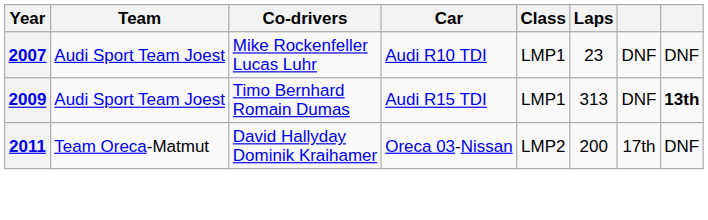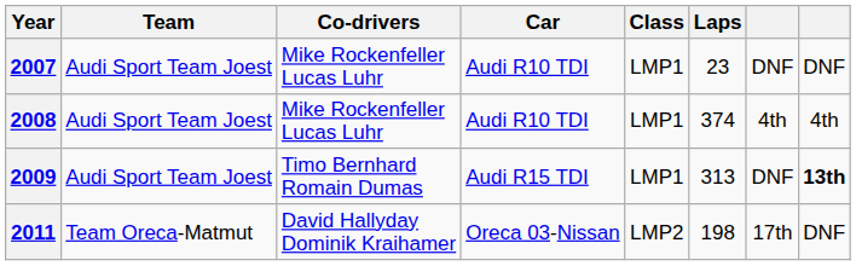 <table class="wikitable" style="text-align:center; font-size:90%">
 <tr>
 <th>Year</th>
 <th>Team</th>
 <th>Co-drivers</th>
 <th>Car</th>
 <th>Class</th>
 <th>Laps</th>
 <th></th>
 <th></th>
 </tr>
 <tr>
 <th><a href='#'>2007</a></th>
 <td align="left" nowrap> <a href='#'>Audi Sport Team Joest</a></td>
 <td align="left" nowrap> <a href='#'>Mike Rockenfeller</a><br> <a href='#'>Lucas Luhr</a></td>
 <td align="left" nowrap><a href='#'>Audi R10 TDI</a></td>
 <td>LMP1</td>
 <td>23</td>
 <td>DNF</td>
 <td>DNF</td>
 </tr>
 <tr>
+<th><a href='#'>2008</a></th>
+<td align="left" nowrap> <a href='#'>Audi Sport Team Joest</a></td>
+<td align="left" nowrap> <a href='#'>Mike Rockenfeller</a><br> <a href='#'>Lucas Luhr</a></td>
+<td align="left" nowrap><a href='#'>Audi R10 TDI</a></td>
+<td>LMP1</td>
+<td>374</td>
+<td>4th</td>
+<td>4th</td>
+</tr>
+<tr>
 <th><a href='#'>2009</a></th>
 <td align="left" nowrap> <a href='#'>Audi Sport Team Joest</a></td>
 <td align="left" nowrap> <a href='#'>Timo Bernhard</a><br> <a href='#'>Romain Dumas</a></td>
 <td align="left" nowrap><a href='#'>Audi R15 TDI</a></td>
 <td>LMP1</td>
 <td>313</td>
 <td>DNF</td>
 <td><strong>13th</strong></td>
 </tr>
 <tr>
 <th><a href='#'>2011</a></th>
 <td align="left" nowrap> <a href='#'>Team Oreca</a>-Matmut</td>
 <td align="left" nowrap> <a href='#'>David Hallyday</a><br> <a href='#'>Dominik Kraihamer</a></td>
 <td align="left" nowrap><a href='#'>Oreca 03</a>-<a href='#'>Nissan</a></td>
 <td>LMP2</td>
-<td>200</td>
+<td>198</td>
 <td>17th</td>
 <td>DNF</td>
 </tr>
 </table>
